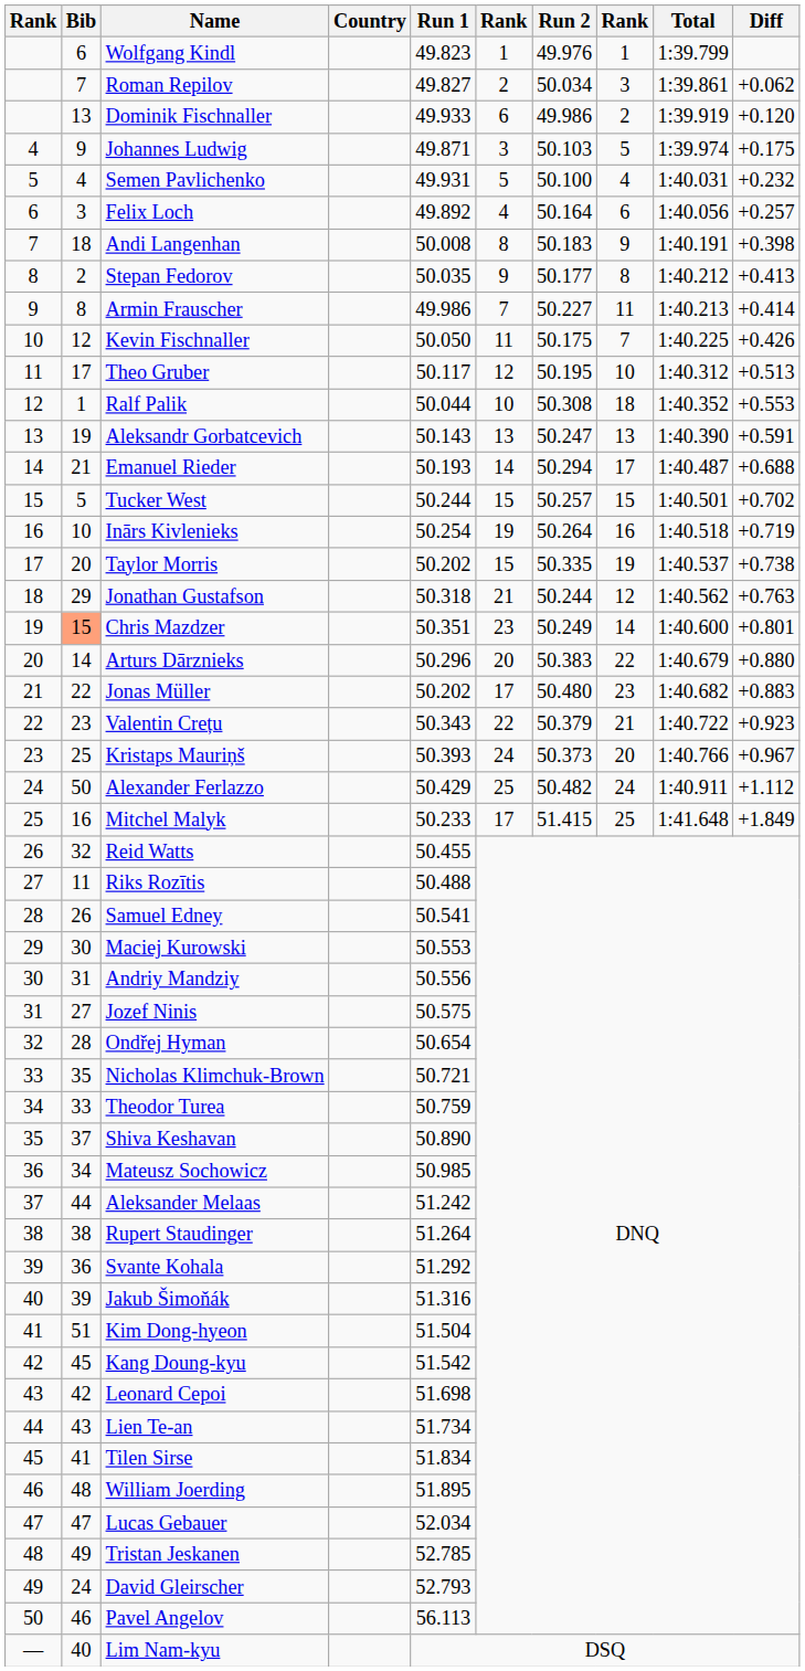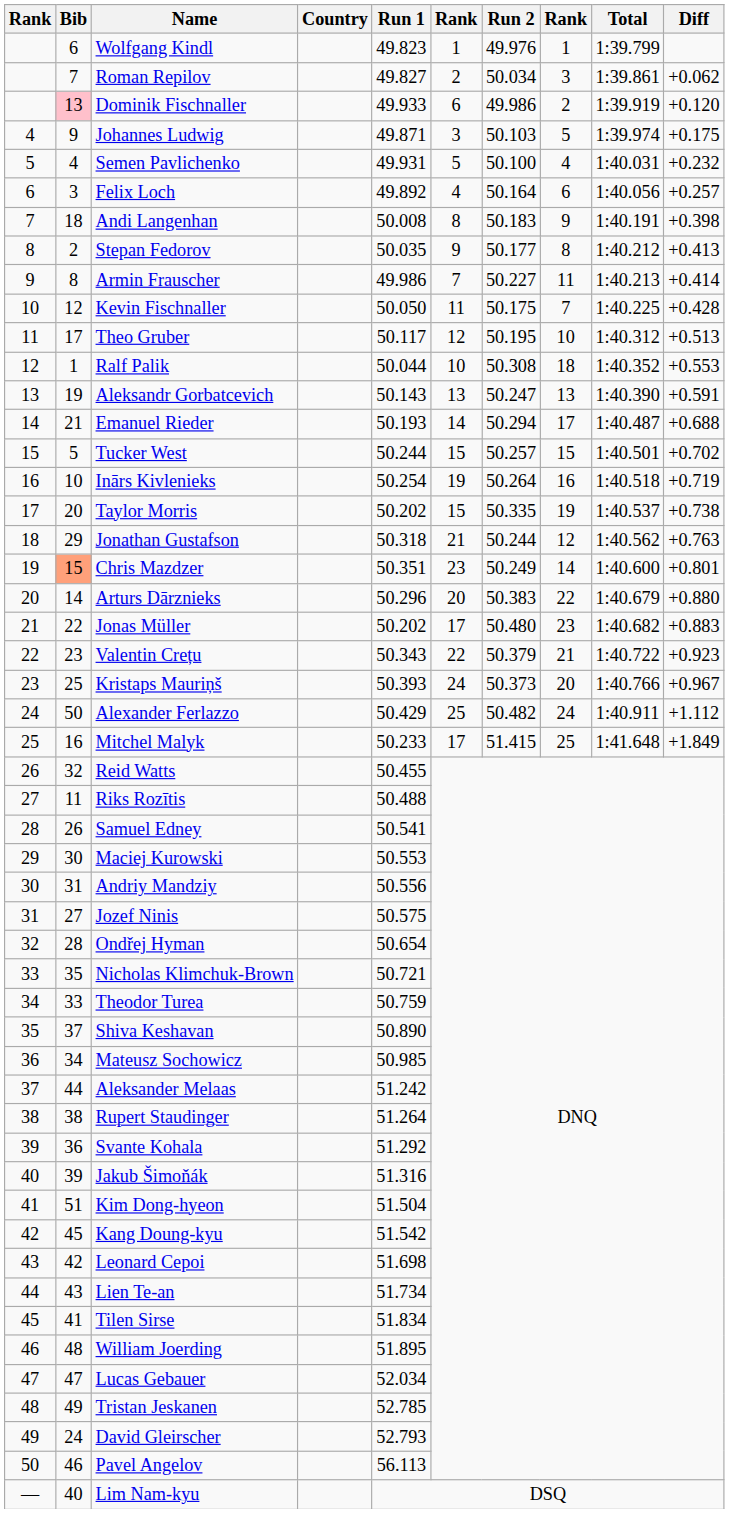 <table class="wikitable sortable" style="text-align:center">
 <tr>
 <th>Rank</th>
 <th>Bib</th>
 <th>Name</th>
 <th>Country</th>
 <th>Run 1</th>
 <th>Rank</th>
 <th>Run 2</th>
 <th>Rank</th>
 <th>Total</th>
 <th>Diff</th>
 </tr>
 <tr>
 <td></td>
 <td>6</td>
 <td align=left><a href='#'>Wolfgang Kindl</a></td>
 <td align=left></td>
 <td>49.823</td>
 <td>1</td>
 <td>49.976</td>
 <td>1</td>
 <td>1:39.799</td>
 <td></td>
 </tr>
 <tr>
 <td></td>
 <td>7</td>
 <td align=left><a href='#'>Roman Repilov</a></td>
 <td align=left></td>
 <td>49.827</td>
 <td>2</td>
 <td>50.034</td>
 <td>3</td>
 <td>1:39.861</td>
 <td>+0.062</td>
 </tr>
 <tr>
 <td></td>
-<td>13</td>
+<td style="background: pink;">13</td>
 <td align=left><a href='#'>Dominik Fischnaller</a></td>
 <td align=left></td>
 <td>49.933</td>
 <td>6</td>
 <td>49.986</td>
 <td>2</td>
 <td>1:39.919</td>
 <td>+0.120</td>
 </tr>
 <tr>
 <td>4</td>
 <td>9</td>
 <td align=left><a href='#'>Johannes Ludwig</a></td>
 <td align=left></td>
 <td>49.871</td>
 <td>3</td>
 <td>50.103</td>
 <td>5</td>
 <td>1:39.974</td>
 <td>+0.175</td>
 </tr>
 <tr>
 <td>5</td>
 <td>4</td>
 <td align=left><a href='#'>Semen Pavlichenko</a></td>
 <td align=left></td>
 <td>49.931</td>
 <td>5</td>
 <td>50.100</td>
 <td>4</td>
 <td>1:40.031</td>
 <td>+0.232</td>
 </tr>
 <tr>
 <td>6</td>
 <td>3</td>
 <td align=left><a href='#'>Felix Loch</a></td>
 <td align=left></td>
 <td>49.892</td>
 <td>4</td>
 <td>50.164</td>
 <td>6</td>
 <td>1:40.056</td>
 <td>+0.257</td>
 </tr>
 <tr>
 <td>7</td>
 <td>18</td>
 <td align=left><a href='#'>Andi Langenhan</a></td>
 <td align=left></td>
 <td>50.008</td>
 <td>8</td>
 <td>50.183</td>
 <td>9</td>
 <td>1:40.191</td>
 <td>+0.398</td>
 </tr>
 <tr>
 <td>8</td>
 <td>2</td>
 <td align=left><a href='#'>Stepan Fedorov</a></td>
 <td align=left></td>
 <td>50.035</td>
 <td>9</td>
 <td>50.177</td>
 <td>8</td>
 <td>1:40.212</td>
 <td>+0.413</td>
 </tr>
 <tr>
 <td>9</td>
 <td>8</td>
 <td align=left><a href='#'>Armin Frauscher</a></td>
 <td align=left></td>
 <td>49.986</td>
 <td>7</td>
 <td>50.227</td>
 <td>11</td>
 <td>1:40.213</td>
 <td>+0.414</td>
 </tr>
 <tr>
 <td>10</td>
 <td>12</td>
 <td align=left><a href='#'>Kevin Fischnaller</a></td>
 <td align=left></td>
 <td>50.050</td>
 <td>11</td>
 <td>50.175</td>
 <td>7</td>
 <td>1:40.225</td>
-<td>+0.426</td>
+<td>+0.428</td>
 </tr>
 <tr>
 <td>11</td>
 <td>17</td>
 <td align=left><a href='#'>Theo Gruber</a></td>
 <td align=left></td>
 <td>50.117</td>
 <td>12</td>
 <td>50.195</td>
 <td>10</td>
 <td>1:40.312</td>
 <td>+0.513</td>
 </tr>
 <tr>
 <td>12</td>
 <td>1</td>
 <td align=left><a href='#'>Ralf Palik</a></td>
 <td align=left></td>
 <td>50.044</td>
 <td>10</td>
 <td>50.308</td>
 <td>18</td>
 <td>1:40.352</td>
 <td>+0.553</td>
 </tr>
 <tr>
 <td>13</td>
 <td>19</td>
 <td align=left><a href='#'>Aleksandr Gorbatcevich</a></td>
 <td align=left></td>
 <td>50.143</td>
 <td>13</td>
 <td>50.247</td>
 <td>13</td>
 <td>1:40.390</td>
 <td>+0.591</td>
 </tr>
 <tr>
 <td>14</td>
 <td>21</td>
 <td align=left><a href='#'>Emanuel Rieder</a></td>
 <td align=left></td>
 <td>50.193</td>
 <td>14</td>
 <td>50.294</td>
 <td>17</td>
 <td>1:40.487</td>
 <td>+0.688</td>
 </tr>
 <tr>
 <td>15</td>
 <td>5</td>
 <td align=left><a href='#'>Tucker West</a></td>
 <td align=left></td>
 <td>50.244</td>
 <td>15</td>
 <td>50.257</td>
 <td>15</td>
 <td>1:40.501</td>
 <td>+0.702</td>
 </tr>
 <tr>
 <td>16</td>
 <td>10</td>
 <td align=left><a href='#'>Inārs Kivlenieks</a></td>
 <td align=left></td>
 <td>50.254</td>
 <td>19</td>
 <td>50.264</td>
 <td>16</td>
 <td>1:40.518</td>
 <td>+0.719</td>
 </tr>
 <tr>
 <td>17</td>
 <td>20</td>
 <td align=left><a href='#'>Taylor Morris</a></td>
 <td align=left></td>
 <td>50.202</td>
 <td>15</td>
 <td>50.335</td>
 <td>19</td>
 <td>1:40.537</td>
 <td>+0.738</td>
 </tr>
 <tr>
 <td>18</td>
 <td>29</td>
 <td align=left><a href='#'>Jonathan Gustafson</a></td>
 <td align=left></td>
 <td>50.318</td>
 <td>21</td>
 <td>50.244</td>
 <td>12</td>
 <td>1:40.562</td>
 <td>+0.763</td>
 </tr>
 <tr>
 <td>19</td>
 <td style="background: lightsalmon;">15</td>
 <td align=left><a href='#'>Chris Mazdzer</a></td>
 <td align=left></td>
 <td>50.351</td>
 <td>23</td>
 <td>50.249</td>
 <td>14</td>
 <td>1:40.600</td>
 <td>+0.801</td>
 </tr>
 <tr>
 <td>20</td>
 <td>14</td>
 <td align=left><a href='#'>Arturs Dārznieks</a></td>
 <td align=left></td>
 <td>50.296</td>
 <td>20</td>
 <td>50.383</td>
 <td>22</td>
 <td>1:40.679</td>
 <td>+0.880</td>
 </tr>
 <tr>
 <td>21</td>
 <td>22</td>
 <td align=left><a href='#'>Jonas Müller</a></td>
 <td align=left></td>
 <td>50.202</td>
 <td>17</td>
 <td>50.480</td>
 <td>23</td>
 <td>1:40.682</td>
 <td>+0.883</td>
 </tr>
 <tr>
 <td>22</td>
 <td>23</td>
 <td align=left><a href='#'>Valentin Crețu</a></td>
 <td align=left></td>
 <td>50.343</td>
 <td>22</td>
 <td>50.379</td>
 <td>21</td>
 <td>1:40.722</td>
 <td>+0.923</td>
 </tr>
 <tr>
 <td>23</td>
 <td>25</td>
 <td align=left><a href='#'>Kristaps Mauriņš</a></td>
 <td align=left></td>
 <td>50.393</td>
 <td>24</td>
 <td>50.373</td>
 <td>20</td>
 <td>1:40.766</td>
 <td>+0.967</td>
 </tr>
 <tr>
 <td>24</td>
 <td>50</td>
 <td align=left><a href='#'>Alexander Ferlazzo</a></td>
 <td align=left></td>
 <td>50.429</td>
 <td>25</td>
 <td>50.482</td>
 <td>24</td>
 <td>1:40.911</td>
 <td>+1.112</td>
 </tr>
 <tr>
 <td>25</td>
 <td>16</td>
 <td align=left><a href='#'>Mitchel Malyk</a></td>
 <td align=left></td>
 <td>50.233</td>
 <td>17</td>
 <td>51.415</td>
 <td>25</td>
 <td>1:41.648</td>
 <td>+1.849</td>
 </tr>
 <tr>
 <td>26</td>
 <td>32</td>
 <td align=left><a href='#'>Reid Watts</a></td>
 <td align=left></td>
 <td>50.455</td>
 <td rowspan=25 colspan=5>DNQ</td>
 </tr>
 <tr>
 <td>27</td>
 <td>11</td>
 <td align=left><a href='#'>Riks Rozītis</a></td>
 <td align=left></td>
 <td>50.488</td>
 </tr>
 <tr>
 <td>28</td>
 <td>26</td>
 <td align=left><a href='#'>Samuel Edney</a></td>
 <td align=left></td>
 <td>50.541</td>
 </tr>
 <tr>
 <td>29</td>
 <td>30</td>
 <td align=left><a href='#'>Maciej Kurowski</a></td>
 <td align=left></td>
 <td>50.553</td>
 </tr>
 <tr>
 <td>30</td>
 <td>31</td>
 <td align=left><a href='#'>Andriy Mandziy</a></td>
 <td align=left></td>
 <td>50.556</td>
 </tr>
 <tr>
 <td>31</td>
 <td>27</td>
 <td align=left><a href='#'>Jozef Ninis</a></td>
 <td align=left></td>
 <td>50.575</td>
 </tr>
 <tr>
 <td>32</td>
 <td>28</td>
 <td align=left><a href='#'>Ondřej Hyman</a></td>
 <td align=left></td>
 <td>50.654</td>
 </tr>
 <tr>
 <td>33</td>
 <td>35</td>
 <td align=left><a href='#'>Nicholas Klimchuk-Brown</a></td>
 <td align=left></td>
 <td>50.721</td>
 </tr>
 <tr>
 <td>34</td>
 <td>33</td>
 <td align=left><a href='#'>Theodor Turea</a></td>
 <td align=left></td>
 <td>50.759</td>
 </tr>
 <tr>
 <td>35</td>
 <td>37</td>
 <td align=left><a href='#'>Shiva Keshavan</a></td>
 <td align=left></td>
 <td>50.890</td>
 </tr>
 <tr>
 <td>36</td>
 <td>34</td>
 <td align=left><a href='#'>Mateusz Sochowicz</a></td>
 <td align=left></td>
 <td>50.985</td>
 </tr>
 <tr>
 <td>37</td>
 <td>44</td>
 <td align=left><a href='#'>Aleksander Melaas</a></td>
 <td align=left></td>
 <td>51.242</td>
 </tr>
 <tr>
 <td>38</td>
 <td>38</td>
 <td align=left><a href='#'>Rupert Staudinger</a></td>
 <td align=left></td>
 <td>51.264</td>
 </tr>
 <tr>
 <td>39</td>
 <td>36</td>
 <td align=left><a href='#'>Svante Kohala</a></td>
 <td align=left></td>
 <td>51.292</td>
 </tr>
 <tr>
 <td>40</td>
 <td>39</td>
 <td align=left><a href='#'>Jakub Šimoňák</a></td>
 <td align=left></td>
 <td>51.316</td>
 </tr>
 <tr>
 <td>41</td>
 <td>51</td>
 <td align=left><a href='#'>Kim Dong-hyeon</a></td>
 <td align=left></td>
 <td>51.504</td>
 </tr>
 <tr>
 <td>42</td>
 <td>45</td>
 <td align=left><a href='#'>Kang Doung-kyu</a></td>
 <td align=left></td>
 <td>51.542</td>
 </tr>
 <tr>
 <td>43</td>
 <td>42</td>
 <td align=left><a href='#'>Leonard Cepoi</a></td>
 <td align=left></td>
 <td>51.698</td>
 </tr>
 <tr>
 <td>44</td>
 <td>43</td>
 <td align=left><a href='#'>Lien Te-an</a></td>
 <td align=left></td>
 <td>51.734</td>
 </tr>
 <tr>
 <td>45</td>
 <td>41</td>
 <td align=left><a href='#'>Tilen Sirse</a></td>
 <td align=left></td>
 <td>51.834</td>
 </tr>
 <tr>
 <td>46</td>
 <td>48</td>
 <td align=left><a href='#'>William Joerding</a></td>
 <td align=left></td>
 <td>51.895</td>
 </tr>
 <tr>
 <td>47</td>
 <td>47</td>
 <td align=left><a href='#'>Lucas Gebauer</a></td>
 <td align=left></td>
 <td>52.034</td>
 </tr>
 <tr>
 <td>48</td>
 <td>49</td>
 <td align=left><a href='#'>Tristan Jeskanen</a></td>
 <td align=left></td>
 <td>52.785</td>
 </tr>
 <tr>
 <td>49</td>
 <td>24</td>
 <td align=left><a href='#'>David Gleirscher</a></td>
 <td align=left></td>
 <td>52.793</td>
 </tr>
 <tr>
 <td>50</td>
 <td>46</td>
 <td align=left><a href='#'>Pavel Angelov</a></td>
 <td align=left></td>
 <td>56.113</td>
 </tr>
 <tr>
 <td>—</td>
 <td>40</td>
 <td align=left><a href='#'>Lim Nam-kyu</a></td>
 <td align=left></td>
 <td colspan=6>DSQ</td>
 </tr>
 </table>
